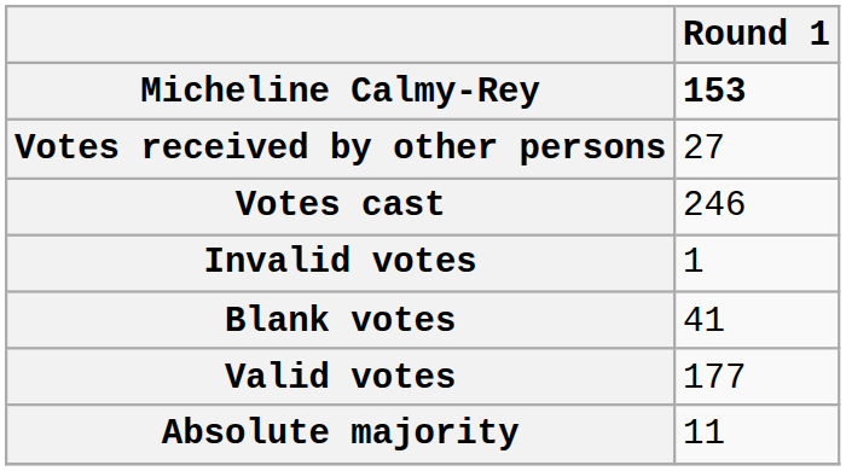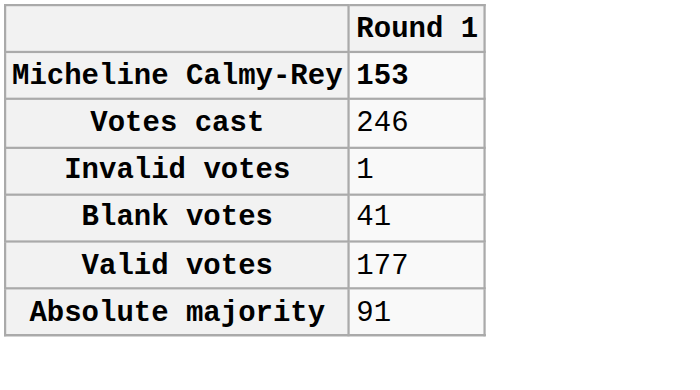 <table class="wikitable">
 <tr>
 <th></th>
 <th>Round 1</th>
 </tr>
 <tr>
 <th>Micheline Calmy-Rey</th>
 <td><strong>153</strong></td>
-</tr>
-<tr>
-<th>Votes received by other persons</th>
-<td>27</td>
 </tr>
 <tr>
 <th>Votes cast</th>
 <td>246</td>
 </tr>
 <tr>
 <th>Invalid votes</th>
 <td>1</td>
 </tr>
 <tr>
 <th>Blank votes</th>
 <td>41</td>
 </tr>
 <tr>
 <th>Valid votes</th>
 <td>177</td>
 </tr>
 <tr>
 <th>Absolute majority</th>
-<td>11</td>
+<td>91</td>
 </tr>
 <tr>
 </tr>
 </table>
